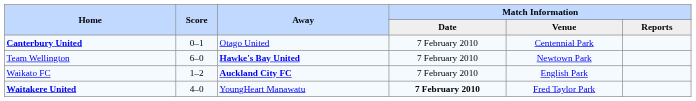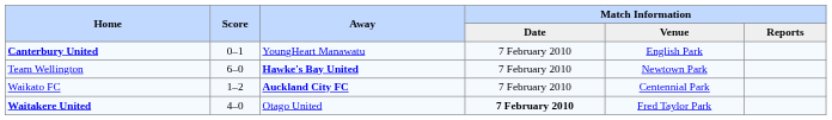 <table border=1 style="border-collapse:collapse; font-size:90%; text-align:center;" cellpadding=3 cellspacing=0 width=85%>
 <tr bgcolor=#C1D8FF>
 <th rowspan=2 width=25%>Home</th>
 <th rowspan=2 width=6%>Score</th>
 <th rowspan=2 width=25%>Away</th>
 <th colspan=6>Match Information</th>
 </tr>
 <tr bgcolor=#EFEFEF>
 <th width=17%>Date</th>
 <th width=17%>Venue</th>
 <th width=10%>Reports</th>
 </tr>
 <tr bgcolor=#F5FAFF>
 <td align=left> <strong><a href='#'>Canterbury United</a></strong></td>
 <td>0–1</td>
-<td align=left> <a href='#'>Otago United</a></td>
+<td align=left> <a href='#'>YoungHeart Manawatu</a></td>
 <td>7 February 2010</td>
-<td><a href='#'>Centennial Park</a></td>
+<td><a href='#'>English Park</a></td>
 <td></td>
 </tr>
 <tr bgcolor=#F5FAFF>
 <td align=left> <a href='#'>Team Wellington</a></td>
 <td>6–0</td>
 <td align=left> <strong><a href='#'>Hawke's Bay United</a></strong></td>
 <td>7 February 2010</td>
 <td><a href='#'>Newtown Park</a></td>
 <td></td>
 </tr>
 <tr bgcolor=#F5FAFF>
 <td align=left> <a href='#'>Waikato FC</a></td>
 <td>1–2</td>
 <td align=left> <strong><a href='#'>Auckland City FC</a></strong></td>
 <td>7 February 2010</td>
-<td><a href='#'>English Park</a></td>
+<td><a href='#'>Centennial Park</a></td>
 <td></td>
 </tr>
 <tr bgcolor=#F5FAFF>
 <td align=left> <strong><a href='#'>Waitakere United</a></strong></td>
 <td>4–0</td>
-<td align=left> <a href='#'>YoungHeart Manawatu</a></td>
+<td align=left> <a href='#'>Otago United</a></td>
 <td><strong>7 February 2010</strong></td>
 <td><a href='#'>Fred Taylor Park</a></td>
 <td></td>
 </tr>
 </table>
